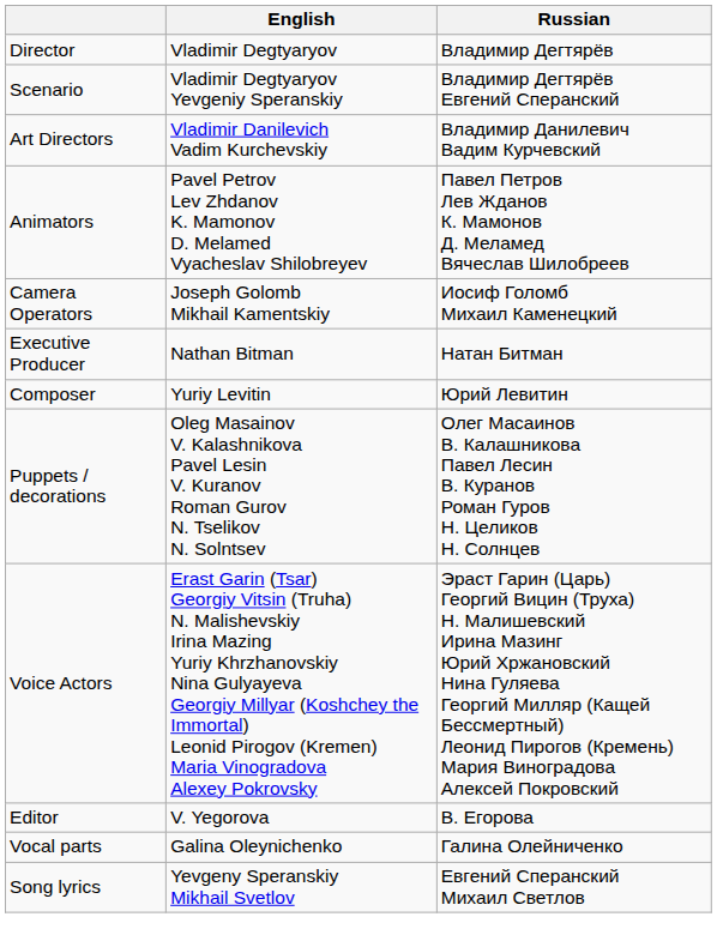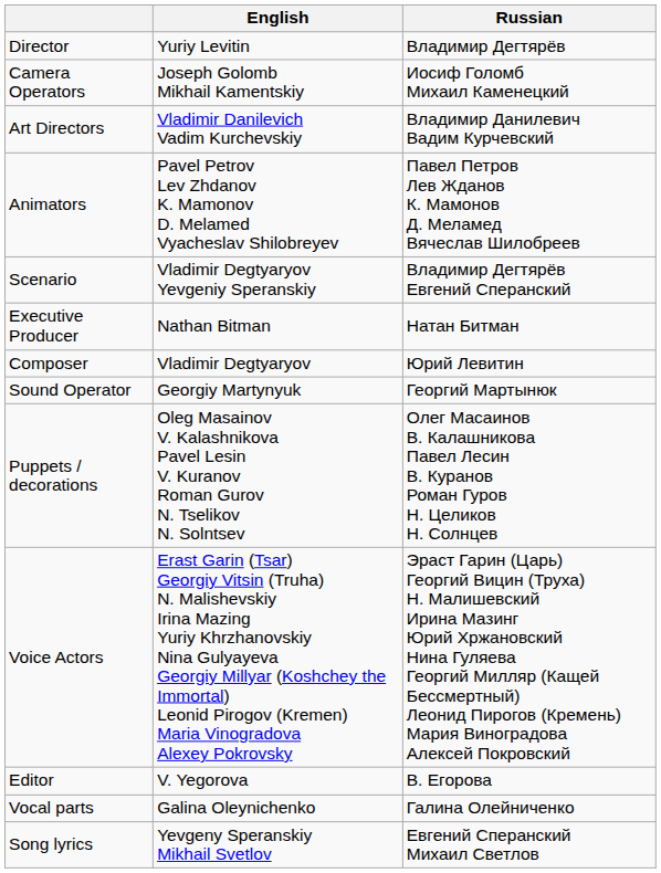 <table class="wikitable">
 <tr>
 <th></th>
 <th>English</th>
 <th>Russian</th>
 </tr>
 <tr>
 <td>Director</td>
-<td>Vladimir Degtyaryov</td>
+<td>Yuriy Levitin</td>
 <td>Владимир Дегтярёв</td>
 </tr>
 <tr>
-<td>Scenario</td>
-<td>Vladimir Degtyaryov<br>Yevgeniy Speranskiy</td>
-<td>Владимир Дегтярёв<br>Евгений Сперанский</td>
+<td>Camera Operators</td>
+<td>Joseph Golomb<br>Mikhail Kamentskiy</td>
+<td>Иосиф Голомб<br>Михаил Каменецкий</td>
 </tr>
 <tr>
 <td>Art Directors</td>
 <td><a href='#'>Vladimir Danilevich</a><br>Vadim Kurchevskiy</td>
 <td>Владимир Данилевич<br>Вадим Курчевский</td>
 </tr>
 <tr>
 <td>Animators</td>
 <td>Pavel Petrov<br>Lev Zhdanov<br>K. Mamonov<br>D. Melamed<br>Vyacheslav Shilobreyev</td>
 <td>Павел Петров<br>Лев Жданов<br>К. Мамонов<br>Д. Меламед<br>Вячеслав Шилобреев</td>
 </tr>
 <tr>
-<td>Camera Operators</td>
-<td>Joseph Golomb<br>Mikhail Kamentskiy</td>
-<td>Иосиф Голомб<br>Михаил Каменецкий</td>
+<td>Scenario</td>
+<td>Vladimir Degtyaryov<br>Yevgeniy Speranskiy</td>
+<td>Владимир Дегтярёв<br>Евгений Сперанский</td>
 </tr>
 <tr>
 <td>Executive Producer</td>
 <td>Nathan Bitman</td>
 <td>Натан Битман</td>
 </tr>
 <tr>
 <td>Composer</td>
-<td>Yuriy Levitin</td>
+<td>Vladimir Degtyaryov</td>
 <td>Юрий Левитин</td>
+</tr>
+<tr>
+<td>Sound Operator</td>
+<td>Georgiy Martynyuk</td>
+<td>Георгий Мартынюк</td>
 </tr>
 <tr>
 <td>Puppets / decorations</td>
 <td>Oleg Masainov<br>V. Kalashnikova<br>Pavel Lesin<br>V. Kuranov<br>Roman Gurov<br>N. Tselikov<br>N. Solntsev</td>
 <td>Олег Масаинов<br>В. Калашникова<br>Павел Лесин<br>В. Куранов<br>Роман Гуров<br>Н. Целиков<br>Н. Солнцев</td>
 </tr>
 <tr>
 <td>Voice Actors</td>
 <td><a href='#'>Erast Garin</a> (<a href='#'>Tsar</a>)<br><a href='#'>Georgiy Vitsin</a> (Truha)<br>N. Malishevskiy<br>Irina Mazing<br>Yuriy Khrzhanovskiy<br>Nina Gulyayeva<br><a href='#'>Georgiy Millyar</a> (<a href='#'>Koshchey the Immortal</a>)<br>Leonid Pirogov (Kremen)<br><a href='#'>Maria Vinogradova</a><br><a href='#'>Alexey Pokrovsky</a></td>
 <td>Эраст Гарин (Царь)<br>Георгий Вицин (Труха)<br>Н. Малишевский<br>Ирина Мазинг<br>Юрий Хржановский<br>Нина Гуляева<br>Георгий Милляр (Кащей Бессмертный)<br>Леонид Пирогов (Кремень)<br>Мария Виноградова<br>Алексей Покровский</td>
 </tr>
 <tr>
 <td>Editor</td>
 <td>V. Yegorova</td>
 <td>В. Егорова</td>
 </tr>
 <tr>
 <td>Vocal parts</td>
 <td>Galina Oleynichenko</td>
 <td>Галина Олейниченко</td>
 </tr>
 <tr>
 <td>Song lyrics</td>
 <td>Yevgeny Speranskiy<br><a href='#'>Mikhail Svetlov</a></td>
 <td>Евгений Сперанский<br>Михаил Светлов</td>
 </tr>
 </table>
